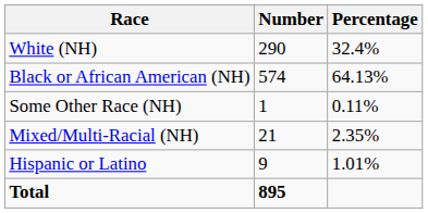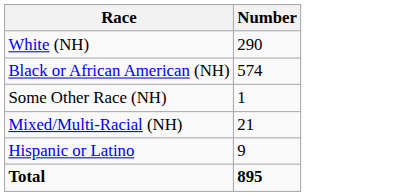 <table class="wikitable">
 <tr>
 <th>Race</th>
 <th>Number</th>
-<th>Percentage</th>
 </tr>
 <tr>
 <td><a href='#'>White</a> (NH)</td>
 <td>290</td>
-<td>32.4%</td>
 </tr>
 <tr>
 <td><a href='#'>Black or African American</a> (NH)</td>
 <td>574</td>
-<td>64.13%</td>
 </tr>
 <tr>
 <td>Some Other Race (NH)</td>
 <td>1</td>
-<td>0.11%</td>
 </tr>
 <tr>
 <td><a href='#'>Mixed/Multi-Racial</a> (NH)</td>
 <td>21</td>
-<td>2.35%</td>
 </tr>
 <tr>
 <td><a href='#'>Hispanic or Latino</a></td>
 <td>9</td>
-<td>1.01%</td>
 </tr>
 <tr>
 <td><strong>Total</strong></td>
 <td><strong>895</strong></td>
-<td></td>
 </tr>
 </table>
